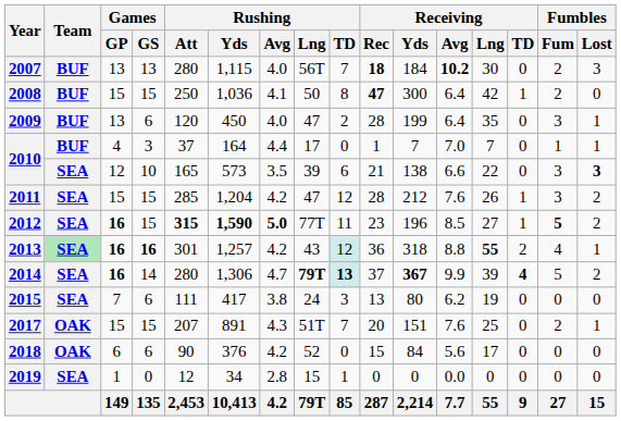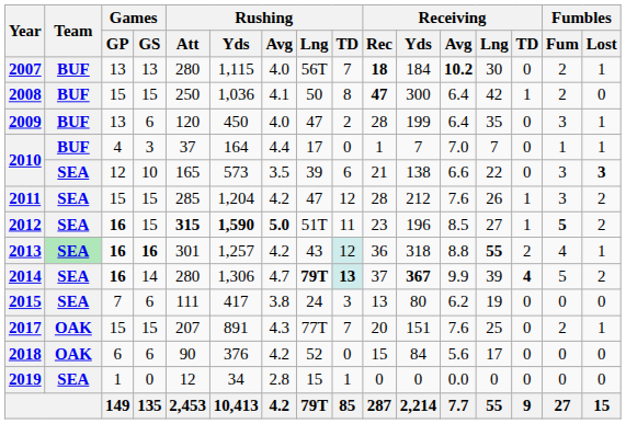 <table class=wikitable style="text-align:center;">
 <tr>
 <th rowspan="2">Year</th>
 <th rowspan="2">Team</th>
 <th colspan="2">Games</th>
 <th colspan="5">Rushing</th>
 <th colspan="5">Receiving</th>
 <th colspan="2">Fumbles</th>
 </tr>
 <tr>
 <th>GP</th>
 <th>GS</th>
 <th>Att</th>
 <th>Yds</th>
 <th>Avg</th>
 <th>Lng</th>
 <th>TD</th>
 <th>Rec</th>
 <th>Yds</th>
 <th>Avg</th>
 <th>Lng</th>
 <th>TD</th>
 <th>Fum</th>
 <th>Lost</th>
 </tr>
 <tr>
 <th><a href='#'>2007</a></th>
 <th><a href='#'>BUF</a></th>
 <td>13</td>
 <td>13</td>
 <td>280</td>
 <td>1,115</td>
 <td>4.0</td>
 <td>56T</td>
 <td>7</td>
 <td><strong>18</strong></td>
 <td>184</td>
 <td><strong>10.2</strong></td>
 <td>30</td>
 <td>0</td>
 <td>2</td>
-<td>3</td>
+<td>1</td>
 </tr>
 <tr>
 <th><a href='#'>2008</a></th>
 <th><a href='#'>BUF</a></th>
 <td>15</td>
 <td>15</td>
 <td>250</td>
 <td>1,036</td>
 <td>4.1</td>
 <td>50</td>
 <td>8</td>
 <td><strong>47</strong></td>
 <td>300</td>
 <td>6.4</td>
 <td>42</td>
 <td>1</td>
 <td>2</td>
 <td>0</td>
 </tr>
 <tr>
 <th><a href='#'>2009</a></th>
 <th><a href='#'>BUF</a></th>
 <td>13</td>
 <td>6</td>
 <td>120</td>
 <td>450</td>
 <td>4.0</td>
 <td>47</td>
 <td>2</td>
 <td>28</td>
 <td>199</td>
 <td>6.4</td>
 <td>35</td>
 <td>0</td>
 <td>3</td>
 <td>1</td>
 </tr>
 <tr>
 <th rowspan="2"><a href='#'>2010</a></th>
 <th><a href='#'>BUF</a></th>
 <td>4</td>
 <td>3</td>
 <td>37</td>
 <td>164</td>
 <td>4.4</td>
 <td>17</td>
 <td>0</td>
 <td>1</td>
 <td>7</td>
 <td>7.0</td>
 <td>7</td>
 <td>0</td>
 <td>1</td>
 <td>1</td>
 </tr>
 <tr>
 <th><a href='#'>SEA</a></th>
 <td>12</td>
 <td>10</td>
 <td>165</td>
 <td>573</td>
 <td>3.5</td>
 <td>39</td>
 <td>6</td>
 <td>21</td>
 <td>138</td>
 <td>6.6</td>
 <td>22</td>
 <td>0</td>
 <td>3</td>
 <td><strong>3</strong></td>
 </tr>
 <tr>
 <th><a href='#'>2011</a></th>
 <th><a href='#'>SEA</a></th>
 <td>15</td>
 <td>15</td>
 <td>285</td>
 <td>1,204</td>
 <td>4.2</td>
 <td>47</td>
 <td>12</td>
 <td>28</td>
 <td>212</td>
 <td>7.6</td>
 <td>26</td>
 <td>1</td>
 <td>3</td>
 <td>2</td>
 </tr>
 <tr>
 <th><a href='#'>2012</a></th>
 <th><a href='#'>SEA</a></th>
 <td><strong>16</strong></td>
 <td>15</td>
 <td><strong>315</strong></td>
 <td><strong>1,590</strong></td>
 <td><strong>5.0</strong></td>
-<td>77T</td>
+<td>51T</td>
 <td>11</td>
 <td>23</td>
 <td>196</td>
 <td>8.5</td>
 <td>27</td>
 <td>1</td>
 <td><strong>5</strong></td>
 <td>2</td>
 </tr>
 <tr>
 <th><a href='#'>2013</a></th>
 <th style="background:#afe6ba; width:3em;"><a href='#'>SEA</a></th>
 <td><strong>16</strong></td>
 <td><strong>16</strong></td>
 <td>301</td>
 <td>1,257</td>
 <td>4.2</td>
 <td>43</td>
 <td style="background:#cfecec;">12</td>
 <td>36</td>
 <td>318</td>
 <td>8.8</td>
 <td><strong>55</strong></td>
 <td>2</td>
 <td>4</td>
 <td>1</td>
 </tr>
 <tr>
 <th><a href='#'>2014</a></th>
 <th><a href='#'>SEA</a></th>
 <td><strong>16</strong></td>
 <td>14</td>
 <td>280</td>
 <td>1,306</td>
 <td>4.7</td>
 <td><strong>79T</strong></td>
 <td style="background:#cfecec;"><strong>13</strong></td>
 <td>37</td>
 <td><strong>367</strong></td>
 <td>9.9</td>
 <td>39</td>
 <td><strong>4</strong></td>
 <td>5</td>
 <td>2</td>
 </tr>
 <tr>
 <th><a href='#'>2015</a></th>
 <th><a href='#'>SEA</a></th>
 <td>7</td>
 <td>6</td>
 <td>111</td>
 <td>417</td>
 <td>3.8</td>
 <td>24</td>
 <td>3</td>
 <td>13</td>
 <td>80</td>
 <td>6.2</td>
 <td>19</td>
 <td>0</td>
 <td>0</td>
 <td>0</td>
 </tr>
 <tr>
 <th><a href='#'>2017</a></th>
 <th><a href='#'>OAK</a></th>
 <td>15</td>
 <td>15</td>
 <td>207</td>
 <td>891</td>
 <td>4.3</td>
-<td>51T</td>
+<td>77T</td>
 <td>7</td>
 <td>20</td>
 <td>151</td>
 <td>7.6</td>
 <td>25</td>
 <td>0</td>
 <td>2</td>
 <td>1</td>
 </tr>
 <tr>
 <th><a href='#'>2018</a></th>
 <th><a href='#'>OAK</a></th>
 <td>6</td>
 <td>6</td>
 <td>90</td>
 <td>376</td>
 <td>4.2</td>
 <td>52</td>
 <td>0</td>
 <td>15</td>
 <td>84</td>
 <td>5.6</td>
 <td>17</td>
 <td>0</td>
 <td>0</td>
 <td>0</td>
 </tr>
 <tr>
 <th><a href='#'>2019</a></th>
 <th><a href='#'>SEA</a></th>
 <td>1</td>
 <td>0</td>
 <td>12</td>
 <td>34</td>
 <td>2.8</td>
 <td>15</td>
 <td>1</td>
 <td>0</td>
 <td>0</td>
 <td>0.0</td>
 <td>0</td>
 <td>0</td>
 <td>0</td>
 <td>0</td>
 </tr>
 <tr>
 <th colspan="2"></th>
 <th>149</th>
 <th>135</th>
 <th>2,453</th>
 <th>10,413</th>
 <th>4.2</th>
 <th>79T</th>
 <th>85</th>
 <th>287</th>
 <th>2,214</th>
 <th>7.7</th>
 <th>55</th>
 <th>9</th>
 <th>27</th>
 <th>15</th>
 </tr>
 </table>
